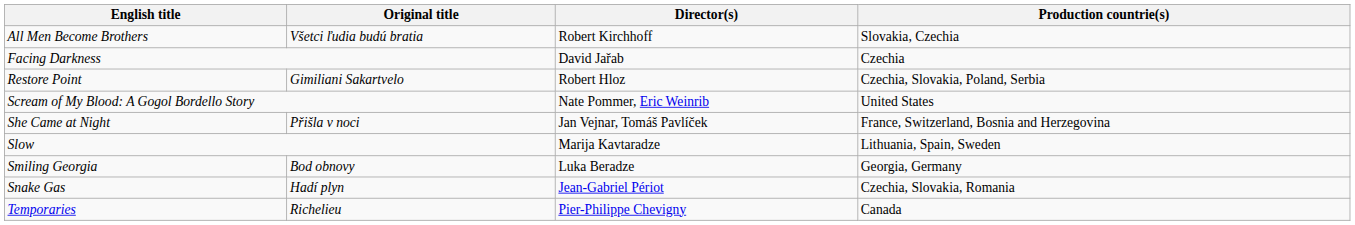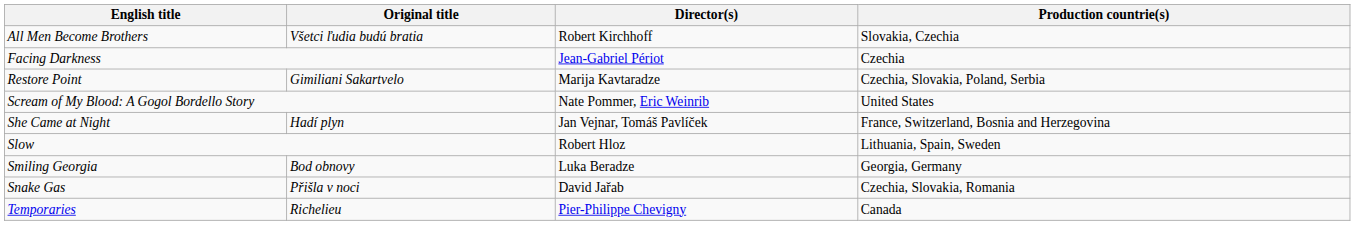 <table class="sortable wikitable" style="width:100%; margin-bottom:4px" cellpadding="5">
 <tr>
 <th scope="col">English title</th>
 <th scope="col">Original title</th>
 <th scope="col">Director(s)</th>
 <th scope="col">Production countrie(s)</th>
 </tr>
 <tr>
 <td><em>All Men Become Brothers</em></td>
 <td><em>Všetci ľudia budú bratia</em></td>
 <td>Robert Kirchhoff</td>
 <td>Slovakia, Czechia</td>
 </tr>
 <tr>
 <td colspan=2><em>Facing Darkness</em></td>
-<td>David Jařab</td>
+<td><a href='#'>Jean-Gabriel Périot</a></td>
 <td>Czechia</td>
 </tr>
 <tr>
 <td><em>Restore Point</em></td>
 <td><em>Gimiliani Sakartvelo</em></td>
-<td>Robert Hloz</td>
+<td>Marija Kavtaradze</td>
 <td>Czechia, Slovakia, Poland, Serbia</td>
 </tr>
 <tr>
 <td colspan=2><em>Scream of My Blood: A Gogol Bordello Story</em></td>
 <td>Nate Pommer, <a href='#'>Eric Weinrib</a></td>
 <td>United States</td>
 </tr>
 <tr>
 <td><em>She Came at Night</em></td>
-<td><em>Přišla v noci</em></td>
+<td><em>Hadí plyn</em></td>
 <td>Jan Vejnar, Tomáš Pavlíček</td>
 <td>France, Switzerland, Bosnia and Herzegovina</td>
 </tr>
 <tr>
 <td colspan=2><em>Slow</em></td>
-<td>Marija Kavtaradze</td>
+<td>Robert Hloz</td>
 <td>Lithuania, Spain, Sweden</td>
 </tr>
 <tr>
 <td><em>Smiling Georgia</em></td>
 <td><em>Bod obnovy</em></td>
 <td>Luka Beradze</td>
 <td>Georgia, Germany</td>
 </tr>
 <tr>
 <td><em>Snake Gas</em></td>
-<td><em>Hadí plyn</em></td>
-<td><a href='#'>Jean-Gabriel Périot</a></td>
+<td><em>Přišla v noci</em></td>
+<td>David Jařab</td>
 <td>Czechia, Slovakia, Romania</td>
 </tr>
 <tr>
 <td><em><a href='#'>Temporaries</a></em></td>
 <td><em>Richelieu</em></td>
 <td><a href='#'>Pier-Philippe Chevigny</a></td>
 <td>Canada</td>
 </tr>
 </table>
